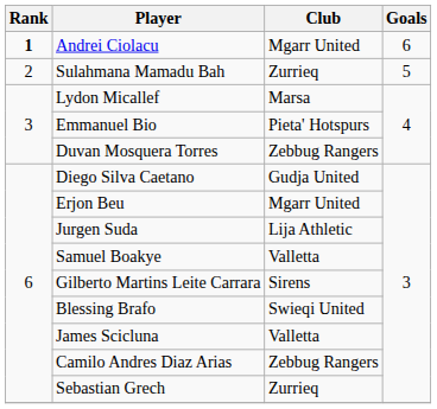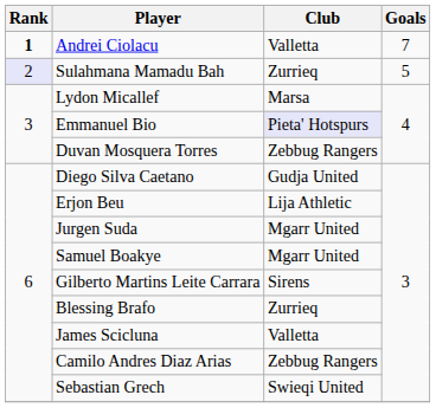 <table class="wikitable">
 <tr>
 <th>Rank</th>
 <th>Player</th>
 <th>Club</th>
 <th>Goals</th>
 </tr>
 <tr>
 <td align="center"rowspan="1"><strong>1</strong></td>
 <td> <a href='#'>Andrei Ciolacu</a></td>
-<td>Mgarr United</td>
-<td align="center"rowspan="1">6</td>
+<td>Valletta</td>
+<td align="center"rowspan="1">7</td>
 </tr>
 <tr>
-<td align="center"rowspan="1">2</td>
+<td align="center"rowspan="1" style="background: lavender;">2</td>
 <td> Sulahmana Mamadu Bah</td>
 <td>Zurrieq</td>
 <td align="center"rowspan="1">5</td>
 </tr>
 <tr>
 <td align="center"rowspan="3">3</td>
 <td> Lydon Micallef</td>
 <td>Marsa</td>
 <td align="center"rowspan="3">4</td>
 </tr>
 <tr>
 <td> Emmanuel Bio</td>
-<td>Pieta' Hotspurs</td>
+<td style="background: lavender;">Pieta' Hotspurs</td>
 </tr>
 <tr>
 <td> Duvan Mosquera Torres</td>
 <td>Zebbug Rangers</td>
 </tr>
 <tr>
 <td align="center"rowspan="9">6</td>
 <td> Diego Silva Caetano</td>
 <td>Gudja United</td>
 <td align="center"rowspan="9">3</td>
 </tr>
 <tr>
 <td> Erjon Beu</td>
+<td>Lija Athletic</td>
+</tr>
+<tr>
+<td> Jurgen Suda</td>
 <td>Mgarr United</td>
 </tr>
 <tr>
-<td> Jurgen Suda</td>
-<td>Lija Athletic</td>
-</tr>
-<tr>
 <td> Samuel Boakye</td>
-<td>Valletta</td>
+<td>Mgarr United</td>
 </tr>
 <tr>
 <td> Gilberto Martins Leite Carrara</td>
 <td>Sirens</td>
 </tr>
 <tr>
 <td> Blessing Brafo</td>
-<td>Swieqi United</td>
+<td>Zurrieq</td>
 </tr>
 <tr>
 <td> James Scicluna</td>
 <td>Valletta</td>
 </tr>
 <tr>
 <td> Camilo Andres Diaz Arias</td>
 <td>Zebbug Rangers</td>
 </tr>
 <tr>
 <td> Sebastian Grech</td>
-<td>Zurrieq</td>
+<td>Swieqi United</td>
 </tr>
 <tr>
 </tr>
 </table>
